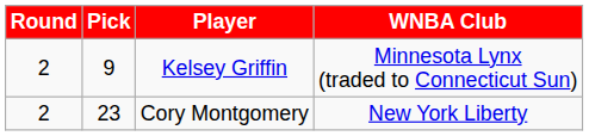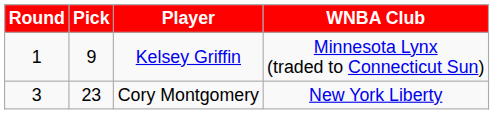 <table class="wikitable" style="text-align:center">
 <tr>
 <th style="background:red;color:#FFFFFF;">Round</th>
 <th style="background:red;color:#FFFFFF;">Pick</th>
 <th style="background:red;color:#FFFFFF;">Player</th>
 <th style="background:red;color:#FFFFFF;">WNBA Club</th>
 </tr>
 <tr>
-<td>2</td>
+<td>1</td>
 <td>9</td>
 <td><a href='#'>Kelsey Griffin</a></td>
 <td><a href='#'>Minnesota Lynx</a><br>(traded to <a href='#'>Connecticut Sun</a>)</td>
 </tr>
 <tr>
-<td>2</td>
+<td>3</td>
 <td>23</td>
 <td>Cory Montgomery</td>
 <td><a href='#'>New York Liberty</a></td>
 </tr>
 </table>
